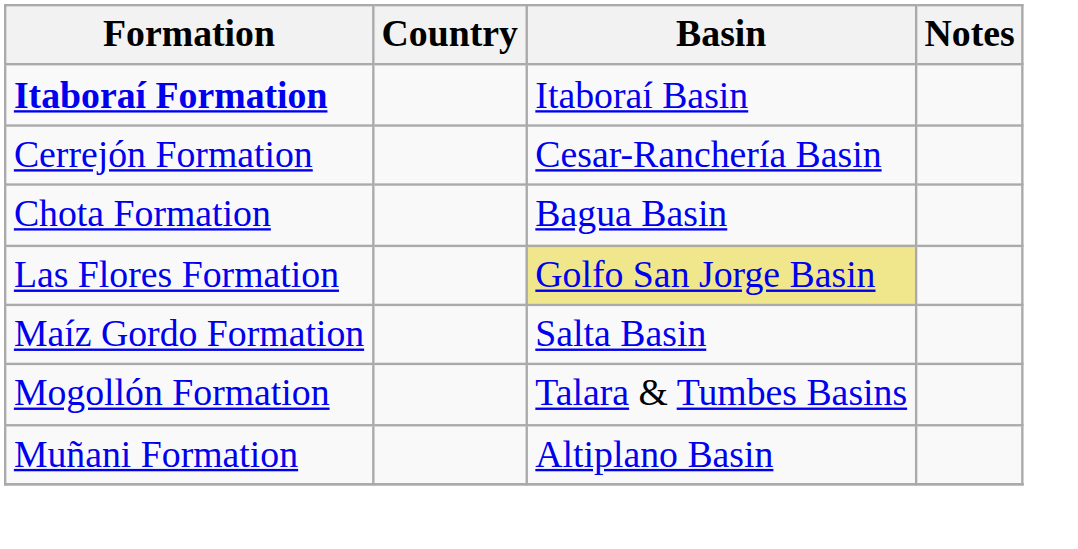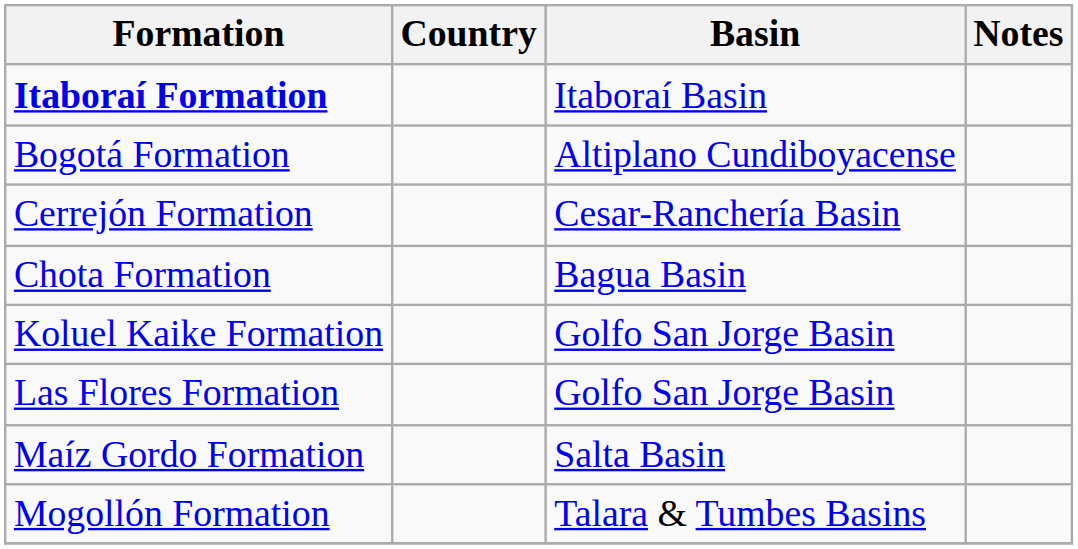 <table class="wikitable sortable">
 <tr>
 <th>Formation<br></th>
 <th>Country</th>
 <th>Basin</th>
 <th class=unsortable>Notes</th>
 </tr>
 <tr>
 <td><strong><a href='#'>Itaboraí Formation</a></strong></td>
 <td></td>
 <td><a href='#'>Itaboraí Basin</a></td>
+<td></td>
+</tr>
+<tr>
+<td><a href='#'>Bogotá Formation</a></td>
+<td></td>
+<td><a href='#'>Altiplano Cundiboyacense</a></td>
 <td></td>
 </tr>
 <tr>
 <td><a href='#'>Cerrejón Formation</a></td>
 <td></td>
 <td><a href='#'>Cesar-Ranchería Basin</a></td>
 <td></td>
 </tr>
 <tr>
 <td><a href='#'>Chota Formation</a></td>
 <td></td>
 <td><a href='#'>Bagua Basin</a></td>
 <td></td>
 </tr>
 <tr>
+<td><a href='#'>Koluel Kaike Formation</a></td>
+<td></td>
+<td><a href='#'>Golfo San Jorge Basin</a></td>
+<td></td>
+</tr>
+<tr>
 <td><a href='#'>Las Flores Formation</a></td>
 <td></td>
-<td style="background: khaki;"><a href='#'>Golfo San Jorge Basin</a></td>
+<td><a href='#'>Golfo San Jorge Basin</a></td>
 <td></td>
 </tr>
 <tr>
 <td><a href='#'>Maíz Gordo Formation</a></td>
 <td></td>
 <td><a href='#'>Salta Basin</a></td>
 <td></td>
 </tr>
 <tr>
 <td><a href='#'>Mogollón Formation</a></td>
 <td></td>
 <td><a href='#'>Talara</a> & <a href='#'>Tumbes Basins</a></td>
 <td></td>
 </tr>
 <tr>
-<td><a href='#'>Muñani Formation</a></td>
-<td></td>
-<td><a href='#'>Altiplano Basin</a></td>
-<td></td>
-</tr>
-<tr>
 </tr>
 </table>
